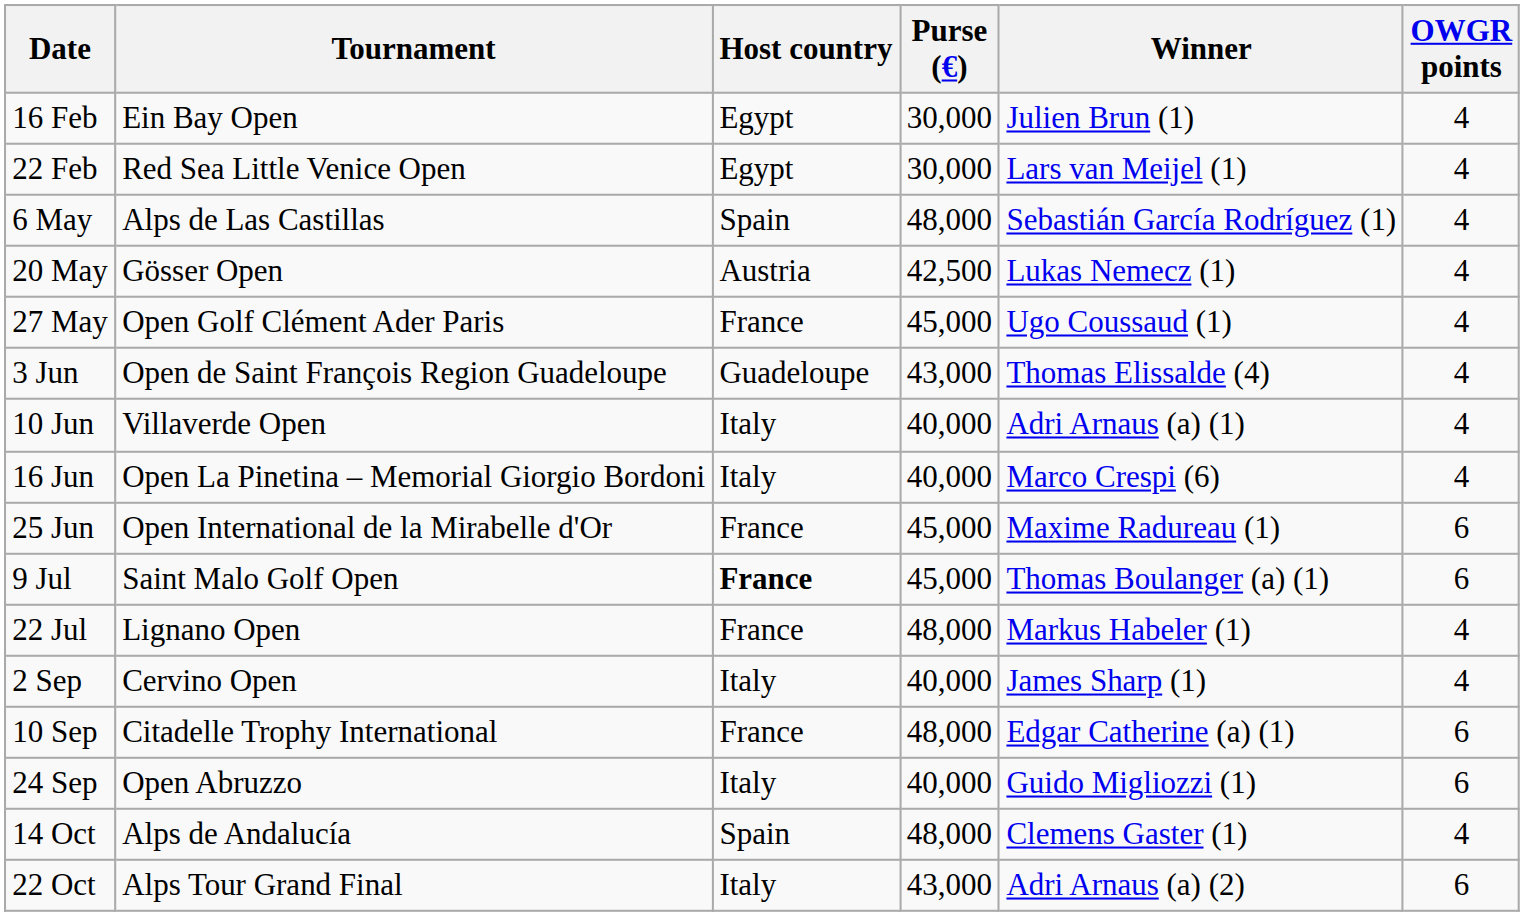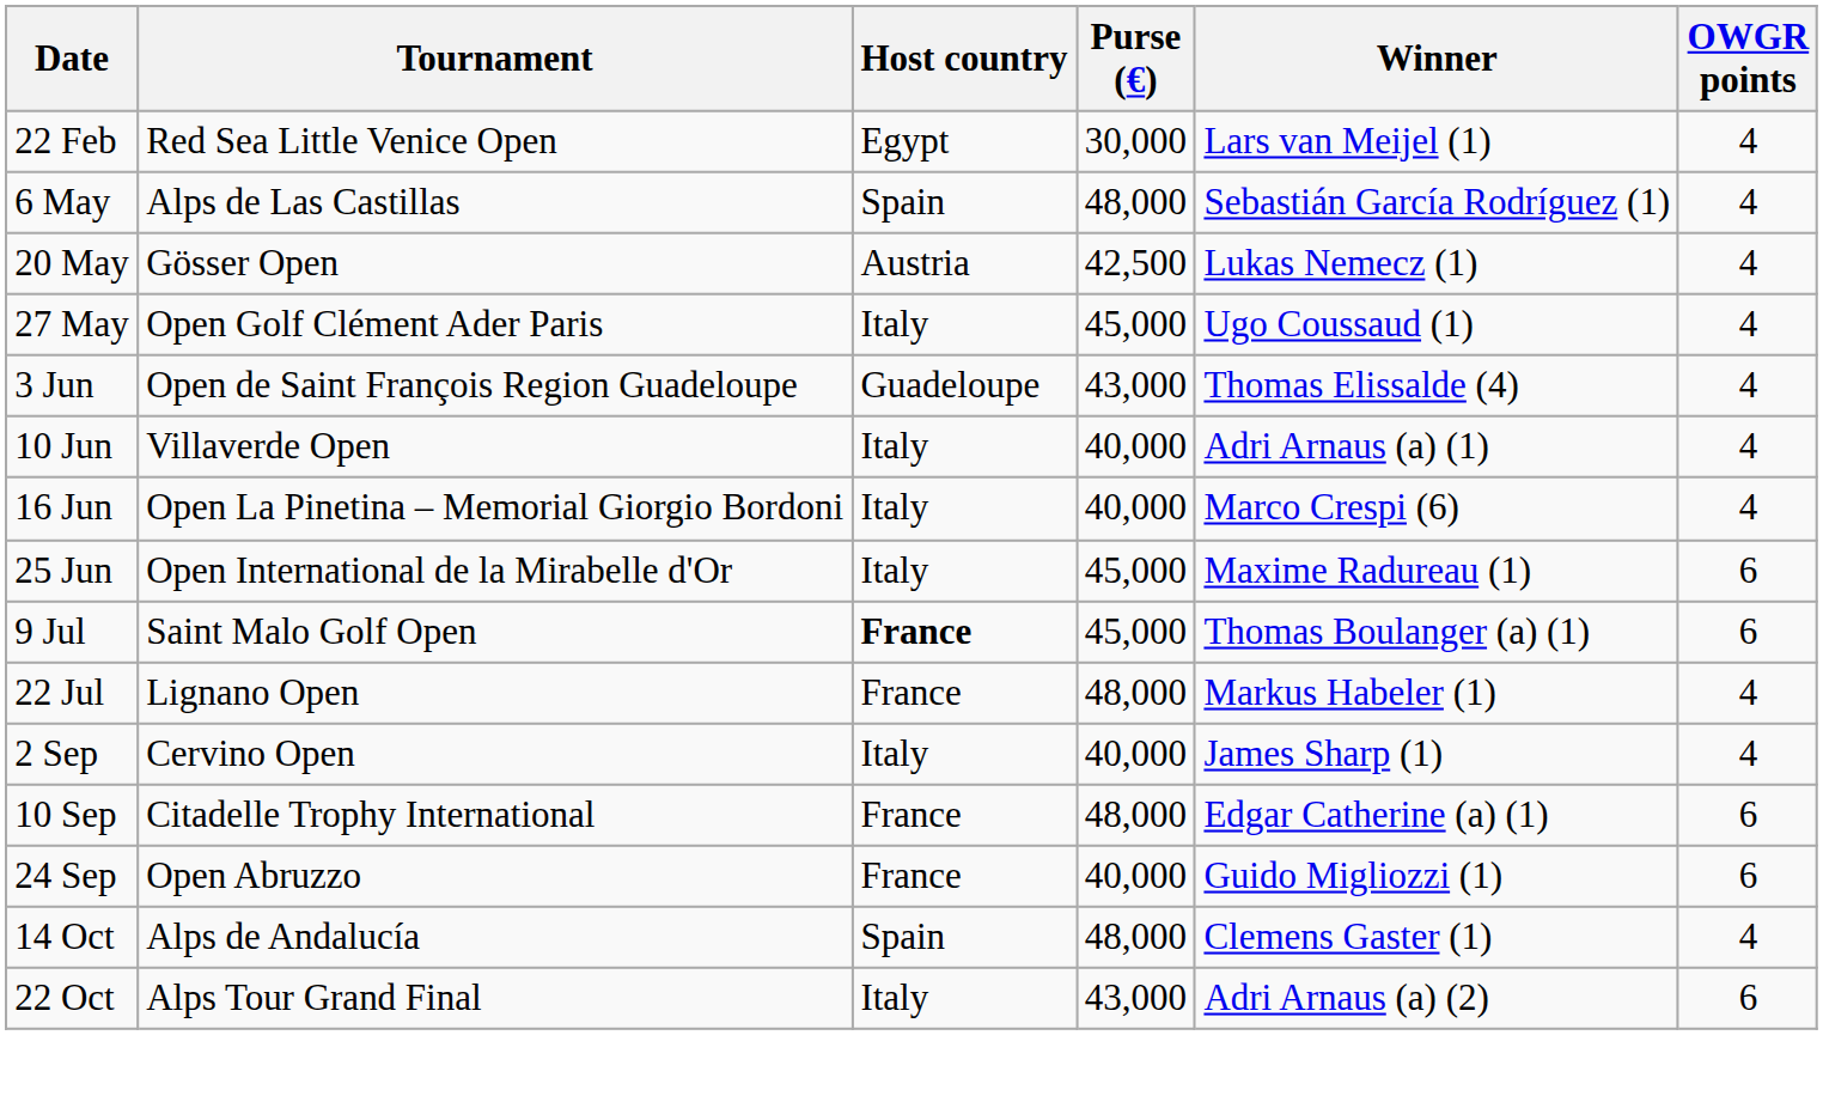 <table class="wikitable" style="font-size:95%;">
 <tr>
 <th>Date</th>
 <th>Tournament</th>
 <th>Host country</th>
 <th>Purse<br>(<a href='#'>€</a>)</th>
 <th>Winner</th>
 <th><a href='#'>OWGR</a><br>points</th>
-</tr>
-<tr>
-<td>16 Feb</td>
-<td>Ein Bay Open</td>
-<td>Egypt</td>
-<td align=right>30,000</td>
-<td> <a href='#'>Julien Brun</a> (1)</td>
-<td align=center>4</td>
 </tr>
 <tr>
 <td>22 Feb</td>
 <td>Red Sea Little Venice Open</td>
 <td>Egypt</td>
 <td align=right>30,000</td>
 <td> <a href='#'>Lars van Meijel</a> (1)</td>
 <td align=center>4</td>
 </tr>
 <tr>
 <td>6 May</td>
 <td>Alps de Las Castillas</td>
 <td>Spain</td>
 <td align=right>48,000</td>
 <td> <a href='#'>Sebastián García Rodríguez</a> (1)</td>
 <td align=center>4</td>
 </tr>
 <tr>
 <td>20 May</td>
 <td>Gösser Open</td>
 <td>Austria</td>
 <td align=right>42,500</td>
 <td> <a href='#'>Lukas Nemecz</a> (1)</td>
 <td align=center>4</td>
 </tr>
 <tr>
 <td>27 May</td>
 <td>Open Golf Clément Ader Paris</td>
-<td>France</td>
+<td>Italy</td>
 <td align=right>45,000</td>
 <td> <a href='#'>Ugo Coussaud</a> (1)</td>
 <td align=center>4</td>
 </tr>
 <tr>
 <td>3 Jun</td>
 <td>Open de Saint François Region Guadeloupe</td>
 <td>Guadeloupe</td>
 <td align=right>43,000</td>
 <td> <a href='#'>Thomas Elissalde</a> (4)</td>
 <td align=center>4</td>
 </tr>
 <tr>
 <td>10 Jun</td>
 <td>Villaverde Open</td>
 <td>Italy</td>
 <td align=right>40,000</td>
 <td> <a href='#'>Adri Arnaus</a> (a) (1)</td>
 <td align=center>4</td>
 </tr>
 <tr>
 <td>16 Jun</td>
 <td>Open La Pinetina – Memorial Giorgio Bordoni</td>
 <td>Italy</td>
 <td align=right>40,000</td>
 <td> <a href='#'>Marco Crespi</a> (6)</td>
 <td align=center>4</td>
 </tr>
 <tr>
 <td>25 Jun</td>
 <td>Open International de la Mirabelle d'Or</td>
-<td>France</td>
+<td>Italy</td>
 <td align=right>45,000</td>
 <td> <a href='#'>Maxime Radureau</a> (1)</td>
 <td align=center>6</td>
 </tr>
 <tr>
 <td>9 Jul</td>
 <td>Saint Malo Golf Open</td>
 <td><strong>France</strong></td>
 <td align=right>45,000</td>
 <td> <a href='#'>Thomas Boulanger</a> (a) (1)</td>
 <td align=center>6</td>
 </tr>
 <tr>
 <td>22 Jul</td>
 <td>Lignano Open</td>
 <td>France</td>
 <td align=right>48,000</td>
 <td> <a href='#'>Markus Habeler</a> (1)</td>
 <td align=center>4</td>
 </tr>
 <tr>
 <td>2 Sep</td>
 <td>Cervino Open</td>
 <td>Italy</td>
 <td align=right>40,000</td>
 <td> <a href='#'>James Sharp</a> (1)</td>
 <td align=center>4</td>
 </tr>
 <tr>
 <td>10 Sep</td>
 <td>Citadelle Trophy International</td>
 <td>France</td>
 <td align=right>48,000</td>
 <td> <a href='#'>Edgar Catherine</a> (a) (1)</td>
 <td align=center>6</td>
 </tr>
 <tr>
 <td>24 Sep</td>
 <td>Open Abruzzo</td>
-<td>Italy</td>
+<td>France</td>
 <td align=right>40,000</td>
 <td> <a href='#'>Guido Migliozzi</a> (1)</td>
 <td align=center>6</td>
 </tr>
 <tr>
 <td>14 Oct</td>
 <td>Alps de Andalucía</td>
 <td>Spain</td>
 <td align=right>48,000</td>
 <td> <a href='#'>Clemens Gaster</a> (1)</td>
 <td align=center>4</td>
 </tr>
 <tr>
 <td>22 Oct</td>
 <td>Alps Tour Grand Final</td>
 <td>Italy</td>
 <td align=right>43,000</td>
 <td> <a href='#'>Adri Arnaus</a> (a) (2)</td>
 <td align=center>6</td>
 </tr>
 </table>
